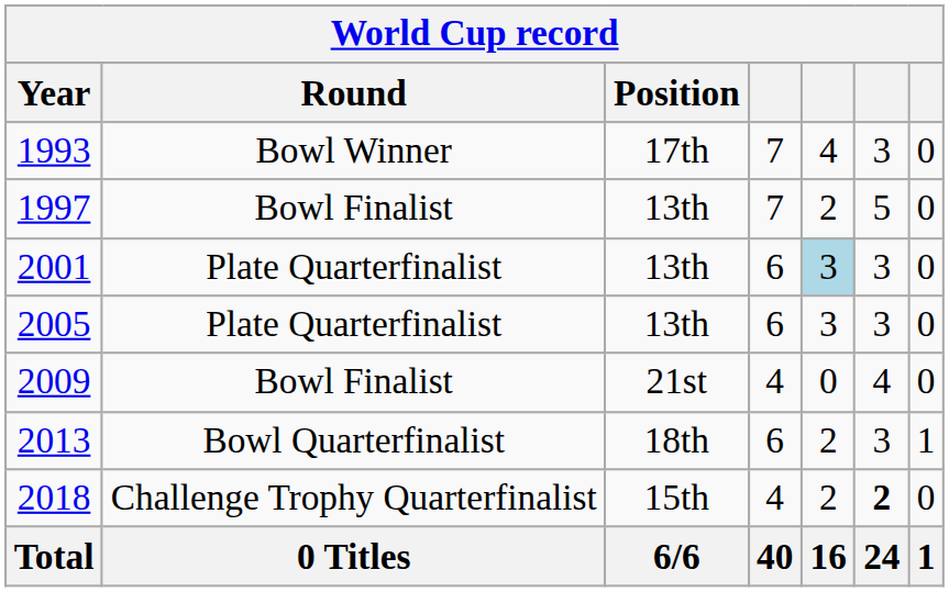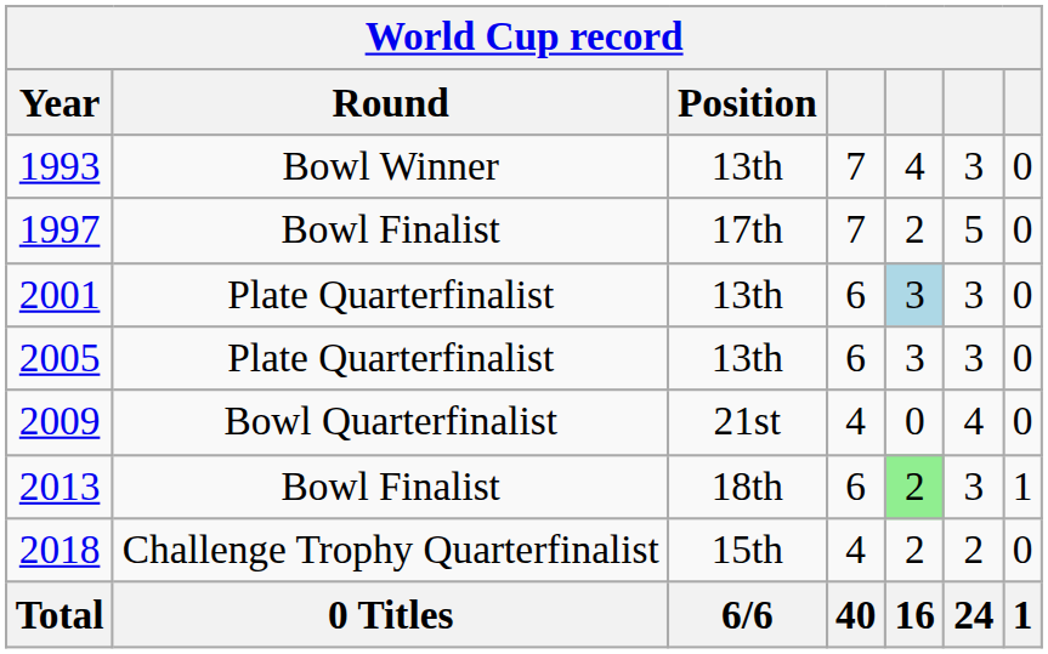 <table class="wikitable" style="text-align: center;">
 <tr>
 <th colspan=7><a href='#'>World Cup record</a></th>
 </tr>
 <tr>
 <th>Year</th>
 <th>Round</th>
 <th>Position</th>
 <th></th>
 <th></th>
 <th></th>
 <th></th>
 </tr>
 <tr>
 <td> <a href='#'>1993</a></td>
 <td>Bowl Winner</td>
-<td>17th</td>
+<td>13th</td>
 <td>7</td>
 <td>4</td>
 <td>3</td>
 <td>0</td>
 </tr>
 <tr>
 <td> <a href='#'>1997</a></td>
 <td>Bowl Finalist</td>
-<td>13th</td>
+<td>17th</td>
 <td>7</td>
 <td>2</td>
 <td>5</td>
 <td>0</td>
 </tr>
 <tr>
 <td> <a href='#'>2001</a></td>
 <td>Plate Quarterfinalist</td>
 <td>13th</td>
 <td>6</td>
 <td style="background: lightblue;">3</td>
 <td>3</td>
 <td>0</td>
 </tr>
 <tr>
 <td> <a href='#'>2005</a></td>
 <td>Plate Quarterfinalist</td>
 <td>13th</td>
 <td>6</td>
 <td>3</td>
 <td>3</td>
 <td>0</td>
 </tr>
 <tr>
 <td> <a href='#'>2009</a></td>
-<td>Bowl Finalist</td>
+<td>Bowl Quarterfinalist</td>
 <td>21st</td>
 <td>4</td>
 <td>0</td>
 <td>4</td>
 <td>0</td>
 </tr>
 <tr>
 <td> <a href='#'>2013</a></td>
-<td>Bowl Quarterfinalist</td>
+<td>Bowl Finalist</td>
 <td>18th</td>
 <td>6</td>
-<td>2</td>
+<td style="background: lightgreen;">2</td>
 <td>3</td>
 <td>1</td>
 </tr>
 <tr>
 <td> <a href='#'>2018</a></td>
 <td>Challenge Trophy Quarterfinalist</td>
 <td>15th</td>
 <td>4</td>
 <td>2</td>
-<td><strong>2</strong></td>
+<td>2</td>
 <td>0</td>
 </tr>
 <tr>
 <th>Total</th>
 <th>0 Titles</th>
 <th>6/6</th>
 <th>40</th>
 <th>16</th>
 <th>24</th>
 <th>1</th>
 </tr>
 </table>
